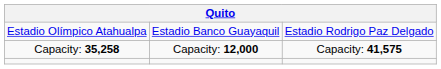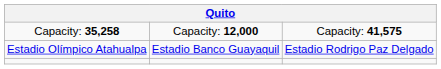 <table class="wikitable" style="text-align:center; margin:auto;" align=right>
 <tr>
 <th colspan=3><a href='#'>Quito</a></th>
+</tr>
+<tr>
+<td>Capacity: <strong>35,258</strong></td>
+<td>Capacity: <strong>12,000</strong></td>
+<td>Capacity: <strong>41,575</strong></td>
 </tr>
 <tr>
 <td><a href='#'>Estadio Olímpico Atahualpa</a></td>
 <td><a href='#'>Estadio Banco Guayaquil</a></td>
 <td><a href='#'>Estadio Rodrigo Paz Delgado</a></td>
 </tr>
 <tr>
-<td>Capacity: <strong>35,258</strong></td>
-<td>Capacity: <strong>12,000</strong></td>
-<td>Capacity: <strong>41,575</strong></td>
-</tr>
-<tr>
 <td></td>
 <td></td>
 <td></td>
 </tr>
 </table>
